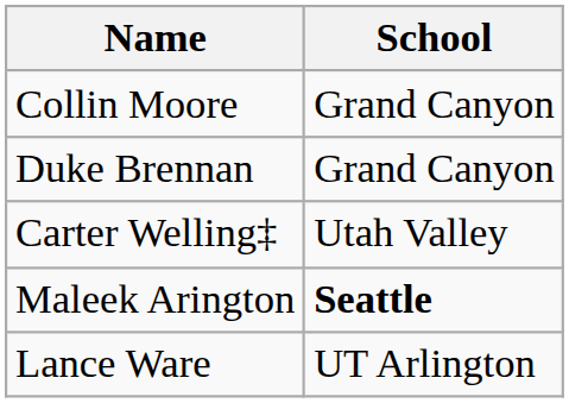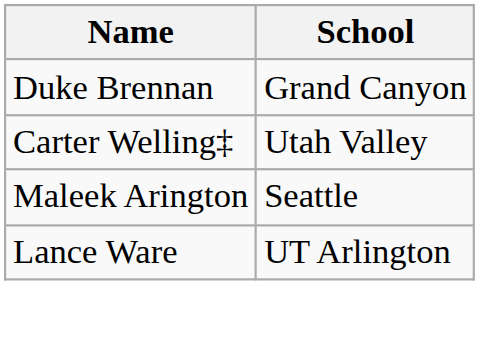 <table class="wikitable">
 <tr>
 <th>Name</th>
 <th>School</th>
-</tr>
-<tr>
-<td>Collin Moore</td>
-<td>Grand Canyon</td>
 </tr>
 <tr>
 <td>Duke Brennan</td>
 <td>Grand Canyon</td>
 </tr>
 <tr>
 <td>Carter Welling‡</td>
 <td>Utah Valley</td>
 </tr>
 <tr>
 <td>Maleek Arington</td>
-<td><strong>Seattle</strong></td>
+<td>Seattle</td>
 </tr>
 <tr>
 <td>Lance Ware</td>
 <td>UT Arlington</td>
 </tr>
 </table>
